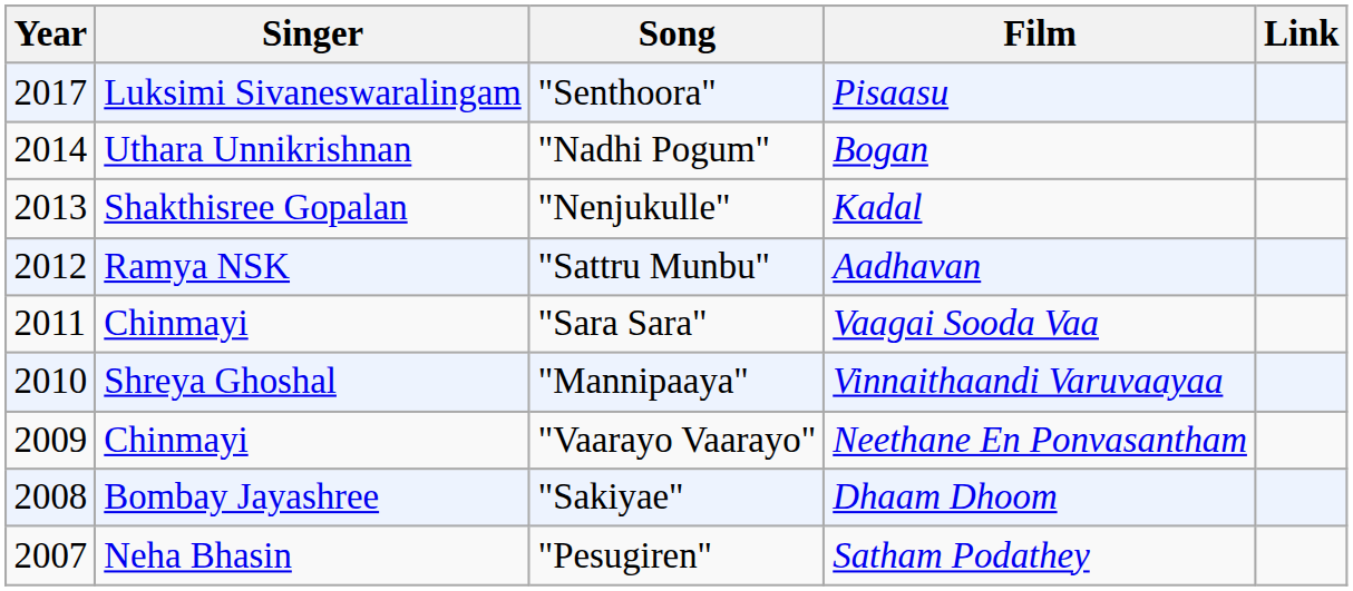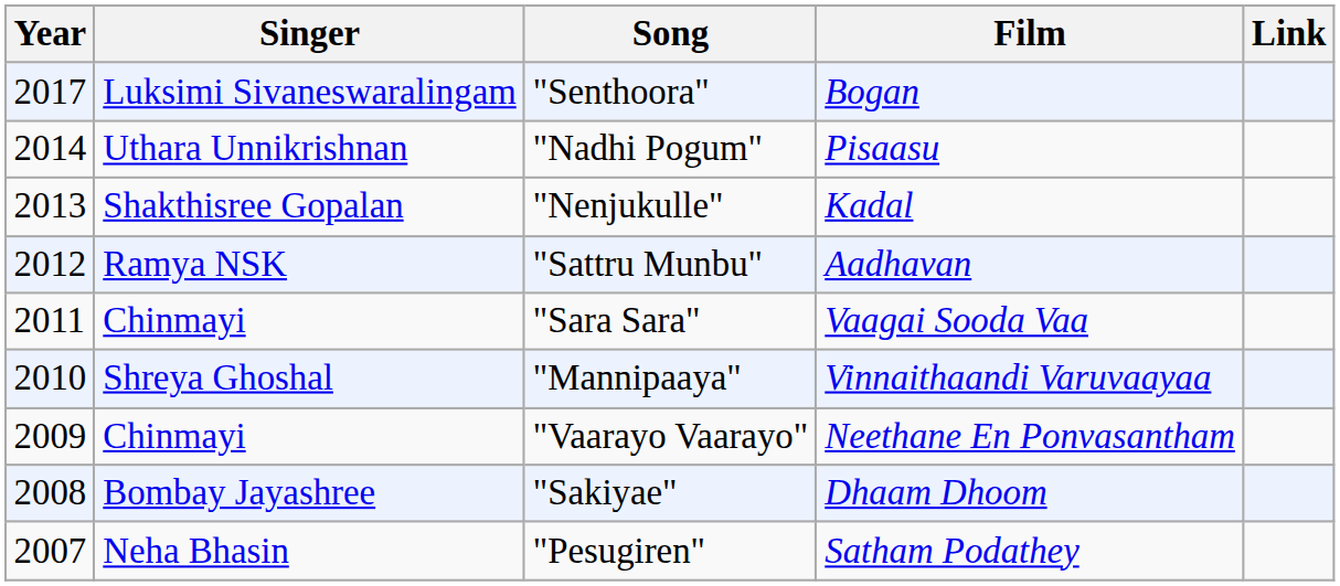 <table class="wikitable">
 <tr>
 <th>Year</th>
 <th>Singer</th>
 <th>Song</th>
 <th>Film</th>
 <th>Link</th>
 </tr>
 <tr bgcolor=#edf3fe>
 <td>2017</td>
 <td><a href='#'>Luksimi Sivaneswaralingam</a></td>
 <td>"Senthoora"</td>
-<td><em><a href='#'>Pisaasu</a></em></td>
+<td><em><a href='#'>Bogan</a></em></td>
 <td></td>
 </tr>
 <tr>
 <td>2014</td>
 <td><a href='#'>Uthara Unnikrishnan</a></td>
 <td>"Nadhi Pogum"</td>
-<td><em><a href='#'>Bogan</a></em></td>
+<td><em><a href='#'>Pisaasu</a></em></td>
 <td></td>
 </tr>
 <tr>
 <td>2013</td>
 <td><a href='#'>Shakthisree Gopalan</a></td>
 <td>"Nenjukulle"</td>
 <td><em><a href='#'>Kadal</a></em></td>
 <td></td>
 </tr>
 <tr bgcolor=#edf3fe>
 <td>2012</td>
 <td><a href='#'>Ramya NSK</a></td>
 <td>"Sattru Munbu"</td>
 <td><em><a href='#'>Aadhavan</a></em></td>
 <td></td>
 </tr>
 <tr>
 <td>2011</td>
 <td><a href='#'>Chinmayi</a></td>
 <td>"Sara Sara"</td>
 <td><em><a href='#'>Vaagai Sooda Vaa</a></em></td>
 <td></td>
 </tr>
 <tr bgcolor=#edf3fe>
 <td>2010</td>
 <td><a href='#'>Shreya Ghoshal</a></td>
 <td>"Mannipaaya"</td>
 <td><em><a href='#'>Vinnaithaandi Varuvaayaa</a></em></td>
 <td></td>
 </tr>
 <tr>
 <td>2009</td>
 <td><a href='#'>Chinmayi</a></td>
 <td>"Vaarayo Vaarayo"</td>
 <td><em><a href='#'>Neethane En Ponvasantham</a></em></td>
 <td></td>
 </tr>
 <tr bgcolor=#edf3fe>
 <td>2008</td>
 <td><a href='#'>Bombay Jayashree</a></td>
 <td>"Sakiyae"</td>
 <td><em><a href='#'>Dhaam Dhoom</a></em></td>
 <td></td>
 </tr>
 <tr>
 <td>2007</td>
 <td><a href='#'>Neha Bhasin</a></td>
 <td>"Pesugiren"</td>
 <td><em><a href='#'>Satham Podathey</a></em></td>
 <td></td>
 </tr>
 </table>
